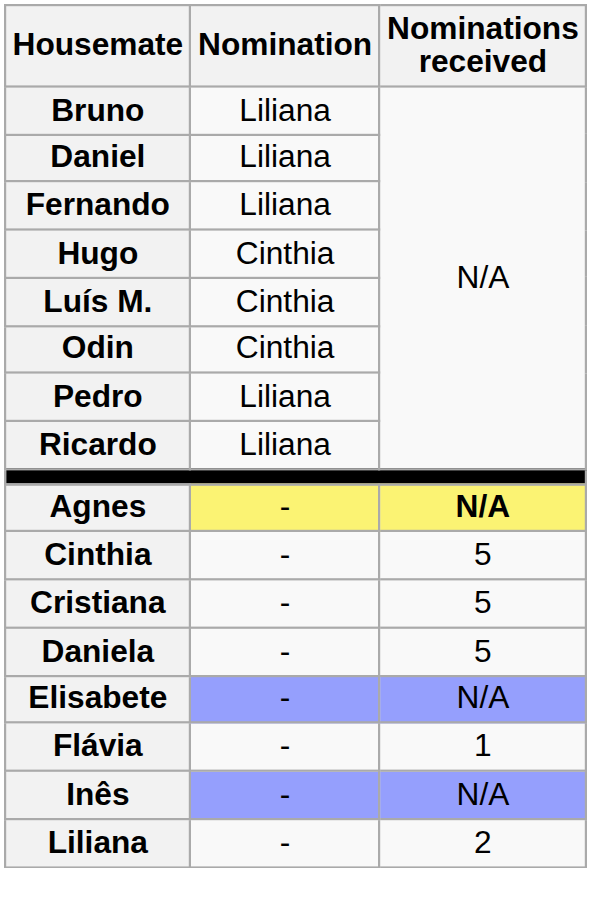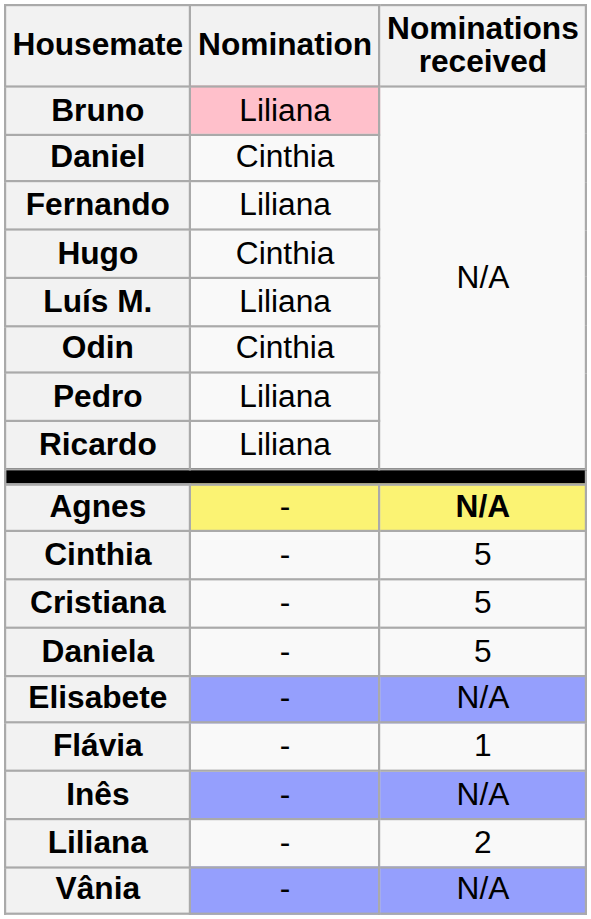 <table class="wikitable" style="text-align:center; font-size:90%; line-height:15px;">
 <tr>
 <th>Housemate</th>
 <th>Nomination</th>
 <th>Nominations<br>received</th>
 </tr>
 <tr>
 <th>Bruno</th>
-<td>Liliana</td>
+<td style="background: pink;">Liliana</td>
 <td rowspan=8>N/A</td>
 </tr>
 <tr>
 <th>Daniel</th>
-<td>Liliana</td>
+<td>Cinthia</td>
 </tr>
 <tr>
 <th>Fernando</th>
 <td>Liliana</td>
 </tr>
 <tr>
 <th>Hugo</th>
 <td>Cinthia</td>
 </tr>
 <tr>
 <th>Luís M.</th>
-<td>Cinthia</td>
+<td>Liliana</td>
 </tr>
 <tr>
 <th>Odin</th>
 <td>Cinthia</td>
 </tr>
 <tr>
 <th>Pedro</th>
 <td>Liliana</td>
 </tr>
 <tr>
 <th>Ricardo</th>
 <td>Liliana</td>
 </tr>
 <tr>
 <th style="background:#000;" colspan="3"></th>
 </tr>
 <tr>
 <th>Agnes</th>
 <td bgcolor="FBF373">-</td>
 <td bgcolor="FBF373"><strong>N/A</strong></td>
 </tr>
 <tr>
 <th>Cinthia</th>
 <td>-</td>
 <td>5</td>
 </tr>
 <tr>
 <th>Cristiana</th>
 <td>-</td>
 <td>5</td>
 </tr>
 <tr>
 <th>Daniela</th>
 <td>-</td>
 <td>5</td>
 </tr>
 <tr>
 <th>Elisabete</th>
 <td bgcolor="959ffd">-</td>
 <td bgcolor="959ffd">N/A</td>
 </tr>
 <tr>
 <th>Flávia</th>
 <td>-</td>
 <td>1</td>
 </tr>
 <tr>
 <th>Inês</th>
 <td bgcolor="959ffd">-</td>
 <td bgcolor="959ffd">N/A</td>
 </tr>
 <tr>
 <th>Liliana</th>
 <td>-</td>
 <td>2</td>
 </tr>
+<tr>
+<th>Vânia</th>
+<td bgcolor="959ffd">-</td>
+<td bgcolor="959ffd">N/A</td>
+</tr>
 </table>
